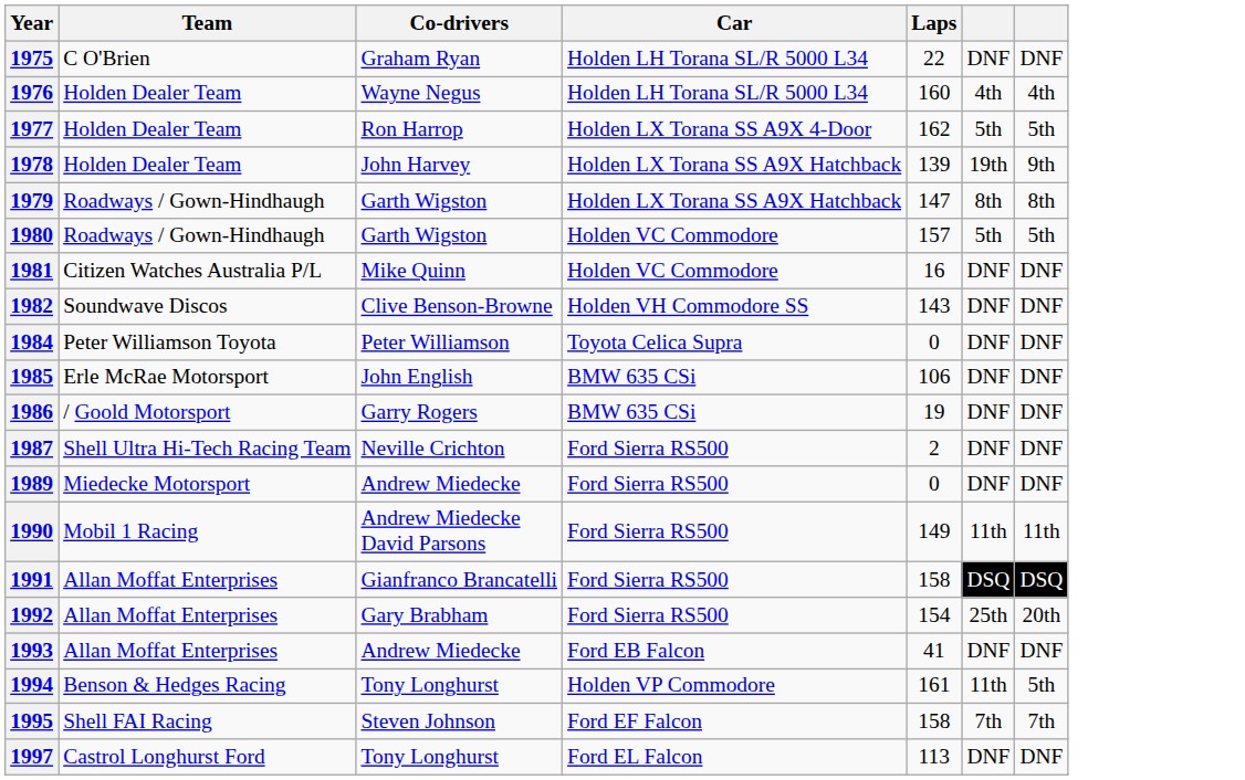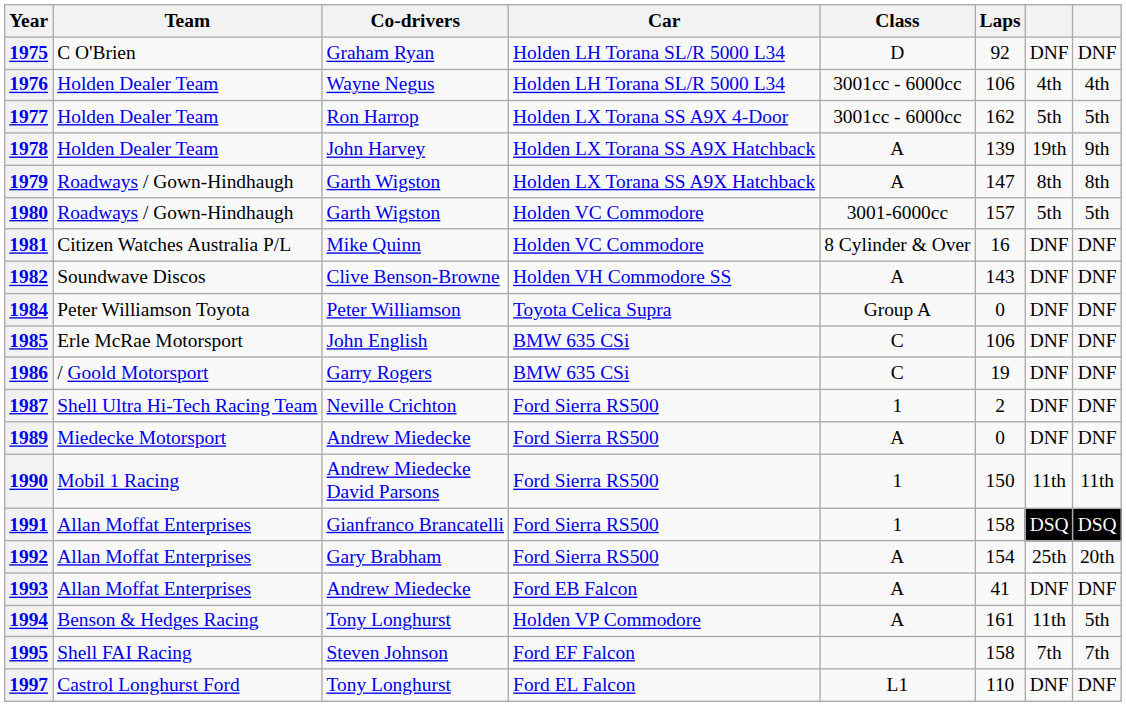 <table class="wikitable" style="text-align:center; font-size:90%">
 <tr>
 <th>Year</th>
 <th>Team</th>
 <th>Co-drivers</th>
 <th>Car</th>
+<th>Class</th>
 <th>Laps</th>
 <th></th>
 <th></th>
 </tr>
 <tr>
 <th><a href='#'>1975</a></th>
 <td align="left"> C O'Brien</td>
 <td align="left"> <a href='#'>Graham Ryan</a></td>
 <td align="left"><a href='#'>Holden LH Torana SL/R 5000 L34</a></td>
-<td>22</td>
+<td>D</td>
+<td>92</td>
 <td>DNF</td>
 <td>DNF</td>
 </tr>
 <tr>
 <th><a href='#'>1976</a></th>
 <td align="left"> <a href='#'>Holden Dealer Team</a></td>
 <td align="left"> <a href='#'>Wayne Negus</a></td>
 <td align="left"><a href='#'>Holden LH Torana SL/R 5000 L34</a></td>
-<td>160</td>
+<td>3001cc - 6000cc</td>
+<td>106</td>
 <td>4th</td>
 <td>4th</td>
 </tr>
 <tr>
 <th><a href='#'>1977</a></th>
 <td align="left"> <a href='#'>Holden Dealer Team</a></td>
 <td align="left"> <a href='#'>Ron Harrop</a></td>
 <td align="left"><a href='#'>Holden LX Torana SS A9X 4-Door</a></td>
+<td>3001cc - 6000cc</td>
 <td>162</td>
 <td>5th</td>
 <td>5th</td>
 </tr>
 <tr>
 <th><a href='#'>1978</a></th>
 <td align="left"> <a href='#'>Holden Dealer Team</a></td>
 <td align="left"> <a href='#'>John Harvey</a></td>
 <td align="left"><a href='#'>Holden LX Torana SS A9X Hatchback</a></td>
+<td>A</td>
 <td>139</td>
 <td>19th</td>
 <td>9th</td>
 </tr>
 <tr>
 <th><a href='#'>1979</a></th>
 <td align="left"> <a href='#'>Roadways</a> / Gown-Hindhaugh</td>
 <td align="left"> <a href='#'>Garth Wigston</a></td>
 <td align="left"><a href='#'>Holden LX Torana SS A9X Hatchback</a></td>
+<td>A</td>
 <td>147</td>
 <td>8th</td>
 <td>8th</td>
 </tr>
 <tr>
 <th><a href='#'>1980</a></th>
 <td align="left"> <a href='#'>Roadways</a> / Gown-Hindhaugh</td>
 <td align="left"> <a href='#'>Garth Wigston</a></td>
 <td align="left"><a href='#'>Holden VC Commodore</a></td>
+<td>3001-6000cc</td>
 <td>157</td>
 <td>5th</td>
 <td>5th</td>
 </tr>
 <tr>
 <th><a href='#'>1981</a></th>
 <td align="left"> Citizen Watches Australia P/L</td>
 <td align="left"> <a href='#'>Mike Quinn</a></td>
 <td align="left"><a href='#'>Holden VC Commodore</a></td>
+<td>8 Cylinder & Over</td>
 <td>16</td>
 <td>DNF</td>
 <td>DNF</td>
 </tr>
 <tr>
 <th><a href='#'>1982</a></th>
 <td align="left"> Soundwave Discos</td>
 <td align="left"> <a href='#'>Clive Benson-Browne</a></td>
 <td align="left"><a href='#'>Holden VH Commodore SS</a></td>
+<td>A</td>
 <td>143</td>
 <td>DNF</td>
 <td>DNF</td>
 </tr>
 <tr>
 <th><a href='#'>1984</a></th>
 <td align="left"> Peter Williamson Toyota</td>
 <td align="left"> <a href='#'>Peter Williamson</a></td>
 <td align="left"><a href='#'>Toyota Celica Supra</a></td>
+<td>Group A</td>
 <td>0</td>
 <td>DNF</td>
 <td>DNF</td>
 </tr>
 <tr>
 <th><a href='#'>1985</a></th>
 <td align="left"> Erle McRae Motorsport</td>
 <td align="left"> <a href='#'>John English</a></td>
 <td align="left"><a href='#'>BMW 635 CSi</a></td>
+<td>C</td>
 <td>106</td>
 <td>DNF</td>
 <td>DNF</td>
 </tr>
 <tr>
 <th><a href='#'>1986</a></th>
 <td align="left"> /  <a href='#'>Goold Motorsport</a></td>
 <td align="left"> <a href='#'>Garry Rogers</a></td>
 <td align="left"><a href='#'>BMW 635 CSi</a></td>
+<td>C</td>
 <td>19</td>
 <td>DNF</td>
 <td>DNF</td>
 </tr>
 <tr>
 <th><a href='#'>1987</a></th>
 <td align="left"> <a href='#'>Shell Ultra Hi-Tech Racing Team</a></td>
 <td align="left"> <a href='#'>Neville Crichton</a></td>
 <td align="left"><a href='#'>Ford Sierra RS500</a></td>
+<td>1</td>
 <td>2</td>
 <td>DNF</td>
 <td>DNF</td>
 </tr>
 <tr>
 <th><a href='#'>1989</a></th>
 <td align="left"> <a href='#'>Miedecke Motorsport</a></td>
 <td align="left"> <a href='#'>Andrew Miedecke</a></td>
 <td align="left"><a href='#'>Ford Sierra RS500</a></td>
+<td>A</td>
 <td>0</td>
 <td>DNF</td>
 <td>DNF</td>
 </tr>
 <tr>
 <th><a href='#'>1990</a></th>
 <td align="left"> <a href='#'>Mobil 1 Racing</a></td>
 <td align="left"> <a href='#'>Andrew Miedecke</a><br> <a href='#'>David Parsons</a></td>
 <td align="left"><a href='#'>Ford Sierra RS500</a></td>
-<td>149</td>
+<td>1</td>
+<td>150</td>
 <td>11th</td>
 <td>11th</td>
 </tr>
 <tr>
 <th><a href='#'>1991</a></th>
 <td align="left"> <a href='#'>Allan Moffat Enterprises</a></td>
 <td align="left"> <a href='#'>Gianfranco Brancatelli</a></td>
 <td align="left"><a href='#'>Ford Sierra RS500</a></td>
+<td>1</td>
 <td>158</td>
 <td style="background:#000000; color:white">DSQ</td>
 <td style="background:#000000; color:white">DSQ</td>
 </tr>
 <tr>
 <th><a href='#'>1992</a></th>
 <td align="left"> <a href='#'>Allan Moffat Enterprises</a></td>
 <td align="left"> <a href='#'>Gary Brabham</a></td>
 <td align="left"><a href='#'>Ford Sierra RS500</a></td>
+<td>A</td>
 <td>154</td>
 <td>25th</td>
 <td>20th</td>
 </tr>
 <tr>
 <th><a href='#'>1993</a></th>
 <td align="left"> <a href='#'>Allan Moffat Enterprises</a></td>
 <td align="left"> <a href='#'>Andrew Miedecke</a></td>
 <td align="left"><a href='#'>Ford EB Falcon</a></td>
+<td>A</td>
 <td>41</td>
 <td>DNF</td>
 <td>DNF</td>
 </tr>
 <tr>
 <th><a href='#'>1994</a></th>
 <td align="left"> <a href='#'>Benson & Hedges Racing</a></td>
 <td align="left"> <a href='#'>Tony Longhurst</a></td>
 <td align="left"><a href='#'>Holden VP Commodore</a></td>
+<td>A</td>
 <td>161</td>
 <td>11th</td>
 <td>5th</td>
 </tr>
 <tr>
 <th><a href='#'>1995</a></th>
 <td align="left"> <a href='#'>Shell FAI Racing</a></td>
 <td align="left"> <a href='#'>Steven Johnson</a></td>
 <td align="left"><a href='#'>Ford EF Falcon</a></td>
+<td></td>
 <td>158</td>
 <td>7th</td>
 <td>7th</td>
 </tr>
 <tr>
 <th><a href='#'>1997</a></th>
 <td align="left"> <a href='#'>Castrol Longhurst Ford</a></td>
 <td align="left"> <a href='#'>Tony Longhurst</a></td>
 <td align="left"><a href='#'>Ford EL Falcon</a></td>
-<td>113</td>
+<td>L1</td>
+<td>110</td>
 <td>DNF</td>
 <td>DNF</td>
 </tr>
 </table>
